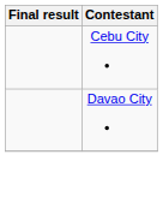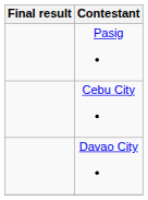 <table class="wikitable" style="text-align:center;">
 <tr>
 <th>Final result</th>
 <th>Contestant</th>
+</tr>
+<tr>
+<td></td>
+<td><a href='#'>Pasig</a><br><ul><li></li></ul></td>
 </tr>
 <tr>
 <td></td>
 <td><a href='#'>Cebu City</a><br><ul><li></li></ul></td>
 </tr>
 <tr>
 <td></td>
 <td><a href='#'>Davao City</a><br><ul><li></li></ul></td>
 </tr>
 <tr>
 </tr>
 </table>
